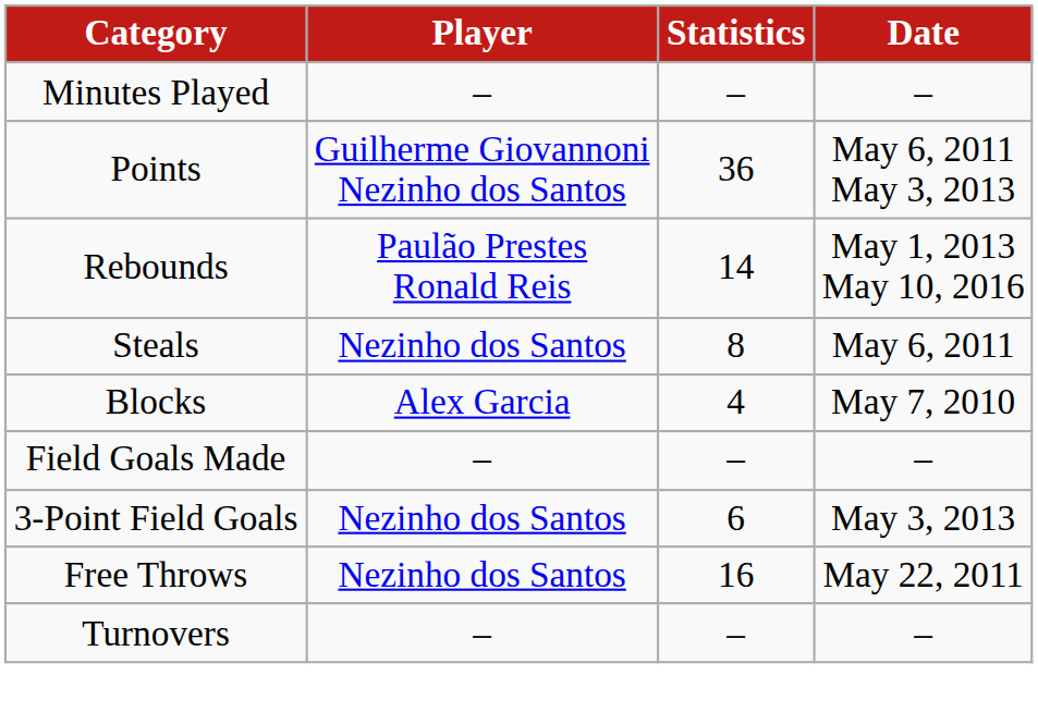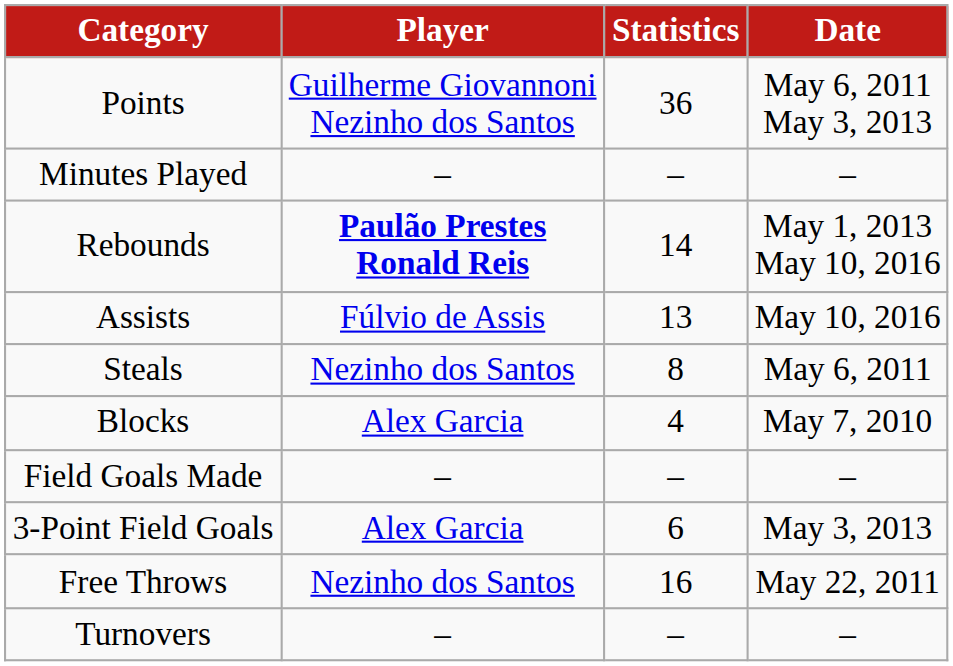 <table class="wikitable" style="text-align:center">
 <tr>
 <th style="background:#C11B17; color:#FFFFFF;">Category</th>
 <th style="background:#C11B17; color:#FFFFFF;">Player</th>
 <th style="background:#C11B17; color:#FFFFFF;">Statistics</th>
 <th style="background:#C11B17; color:#FFFFFF;">Date</th>
 </tr>
 <tr>
+<td>Points</td>
+<td><a href='#'>Guilherme Giovannoni</a><br><a href='#'>Nezinho dos Santos</a></td>
+<td>36</td>
+<td>May 6, 2011<br>May 3, 2013</td>
+</tr>
+<tr>
 <td>Minutes Played</td>
 <td>–</td>
 <td>–</td>
 <td>–</td>
 </tr>
 <tr>
-<td>Points</td>
-<td><a href='#'>Guilherme Giovannoni</a><br><a href='#'>Nezinho dos Santos</a></td>
-<td>36</td>
-<td>May 6, 2011<br>May 3, 2013</td>
+<td>Rebounds</td>
+<td><strong><a href='#'>Paulão Prestes</a><br><a href='#'>Ronald Reis</a></strong></td>
+<td>14</td>
+<td>May 1, 2013<br>May 10, 2016</td>
 </tr>
 <tr>
-<td>Rebounds</td>
-<td><a href='#'>Paulão Prestes</a><br><a href='#'>Ronald Reis</a></td>
-<td>14</td>
-<td>May 1, 2013<br>May 10, 2016</td>
+<td>Assists</td>
+<td><a href='#'>Fúlvio de Assis</a></td>
+<td>13</td>
+<td>May 10, 2016</td>
 </tr>
 <tr>
 <td>Steals</td>
 <td><a href='#'>Nezinho dos Santos</a></td>
 <td>8</td>
 <td>May 6, 2011</td>
 </tr>
 <tr>
 <td>Blocks</td>
 <td><a href='#'>Alex Garcia</a></td>
 <td>4</td>
 <td>May 7, 2010</td>
 </tr>
 <tr>
 <td>Field Goals Made</td>
 <td>–</td>
 <td>–</td>
 <td>–</td>
 </tr>
 <tr>
 <td>3-Point Field Goals</td>
-<td><a href='#'>Nezinho dos Santos</a></td>
+<td><a href='#'>Alex Garcia</a></td>
 <td>6</td>
 <td>May 3, 2013</td>
 </tr>
 <tr>
 <td>Free Throws</td>
 <td><a href='#'>Nezinho dos Santos</a></td>
 <td>16</td>
 <td>May 22, 2011</td>
 </tr>
 <tr>
 <td>Turnovers</td>
 <td>–</td>
 <td>–</td>
 <td>–</td>
 </tr>
 </table>
